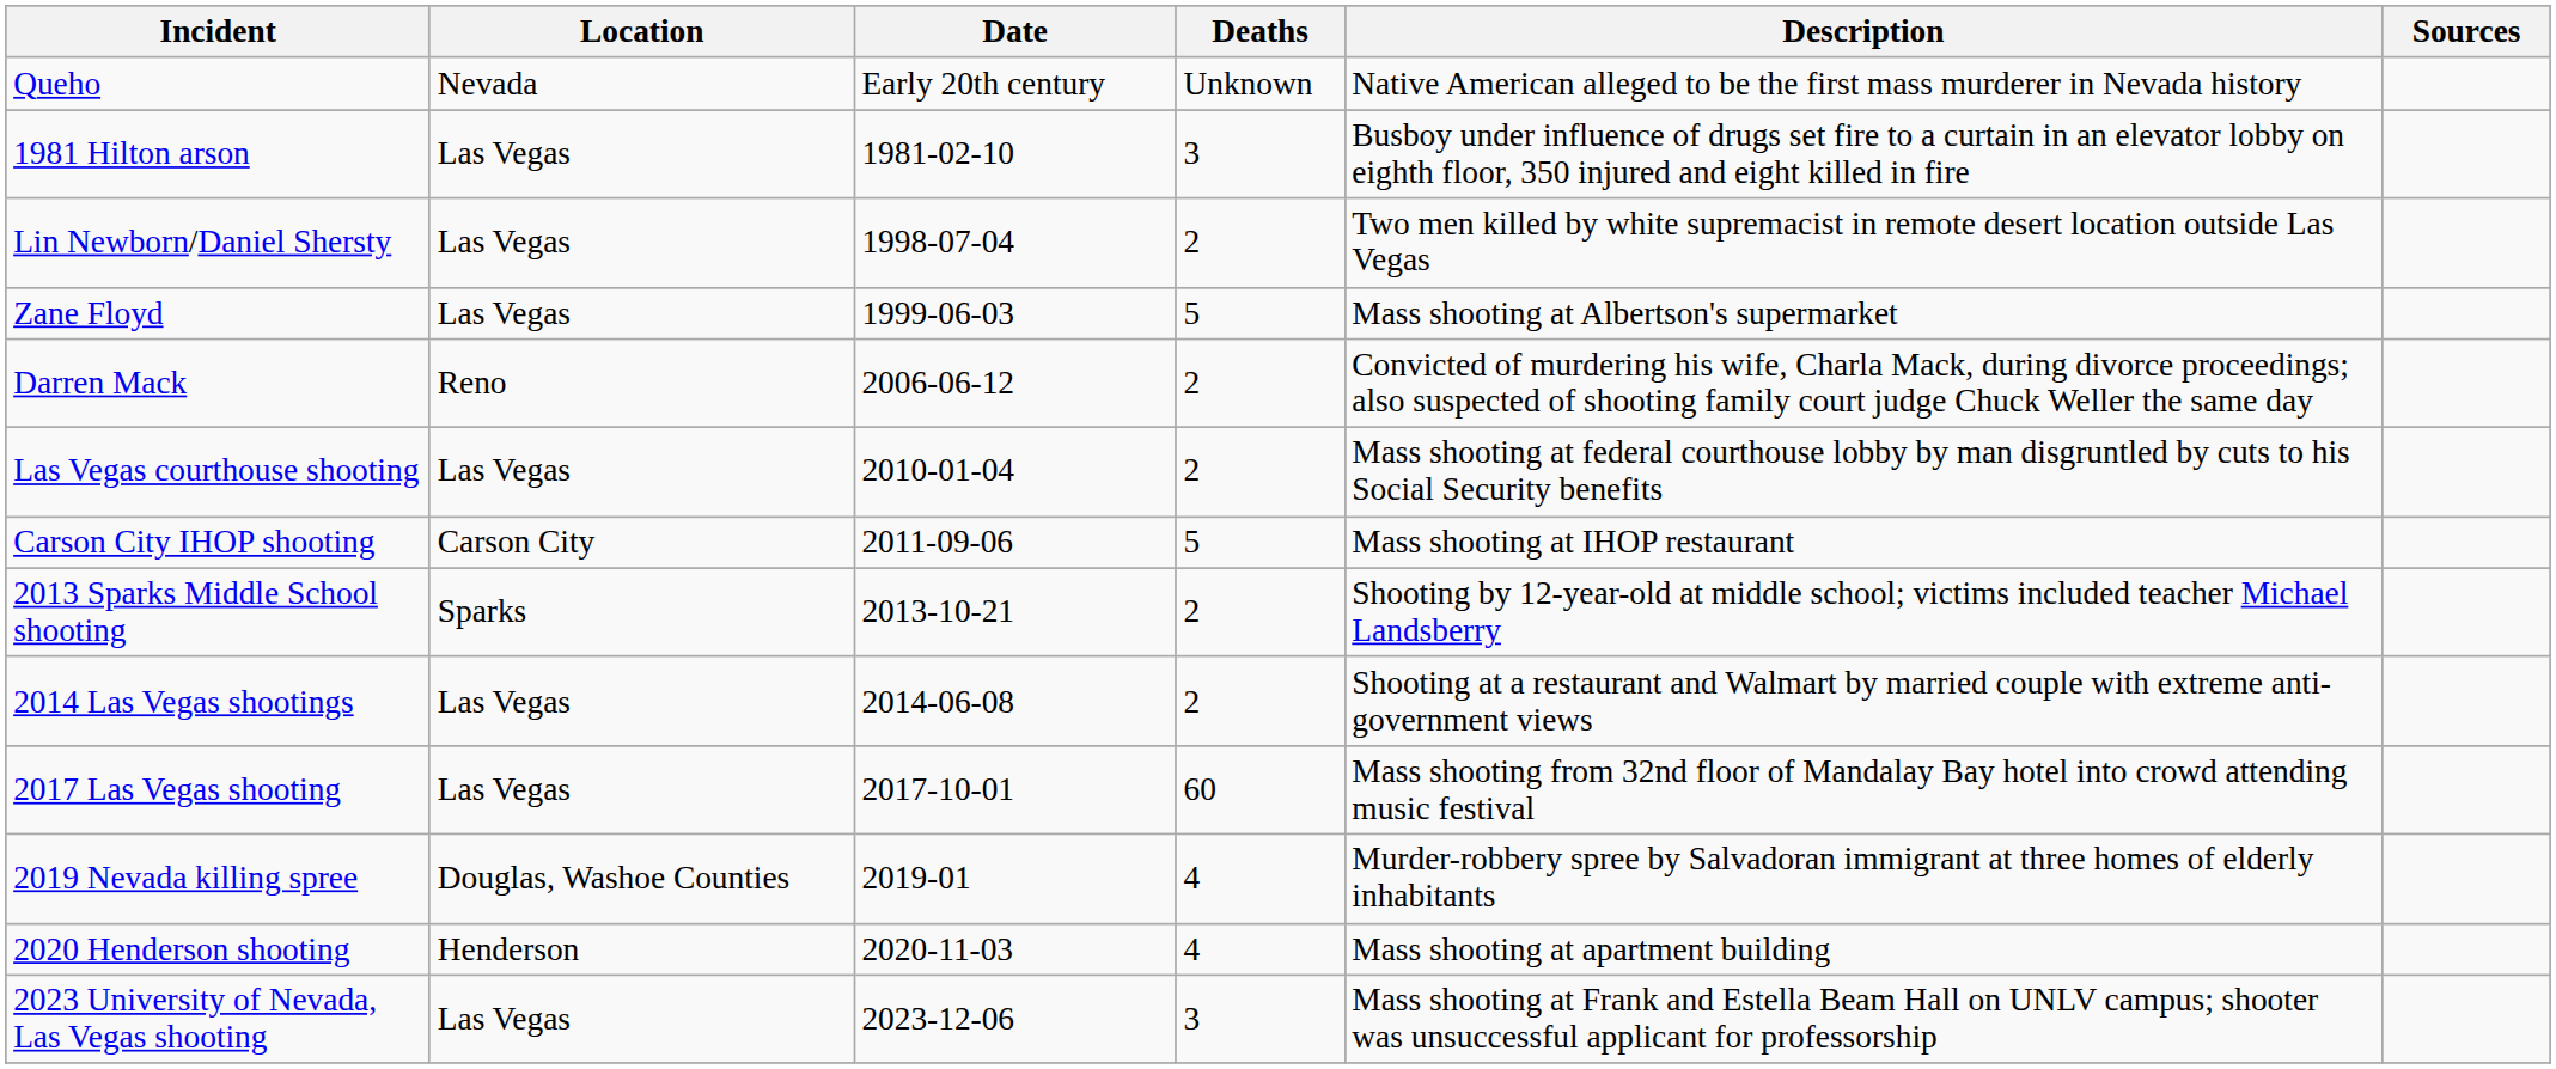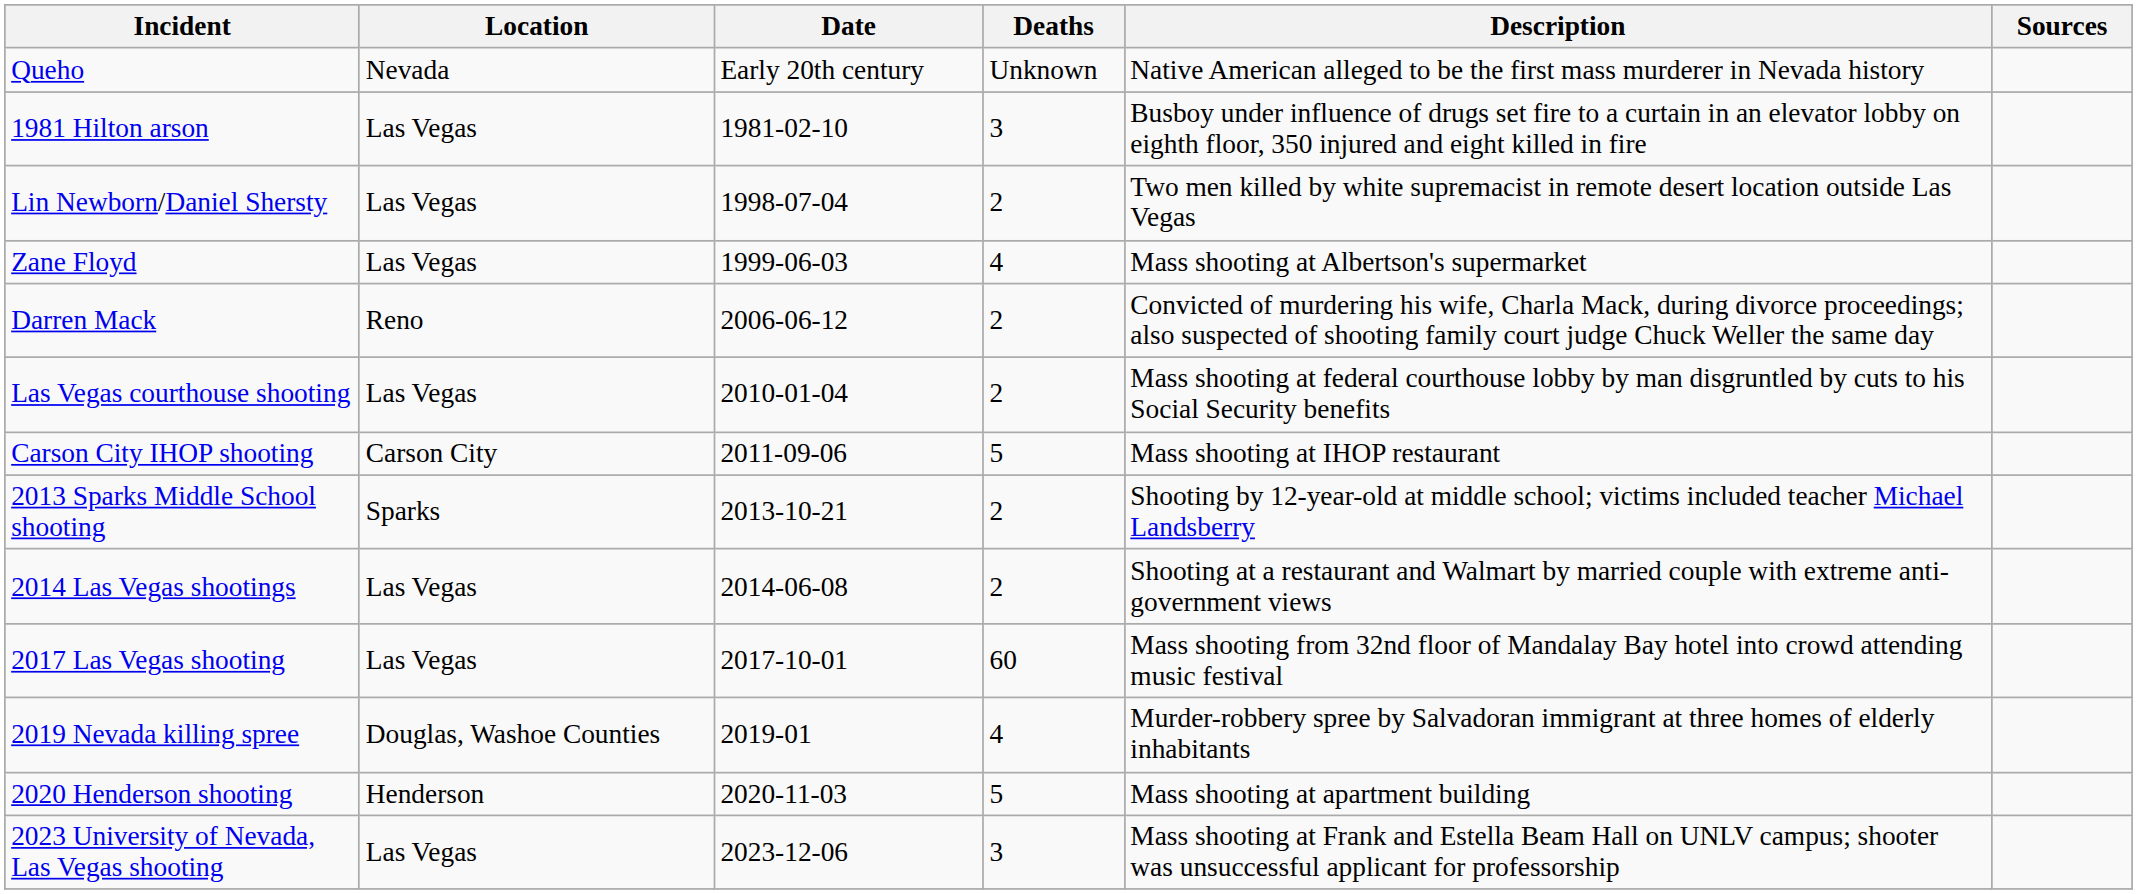 <table class="wikitable sortable">
 <tr>
 <th width="200">Incident</th>
 <th width="200">Location</th>
 <th width="150">Date</th>
 <th width="75">Deaths</th>
 <th width="500">Description</th>
 <th width="75">Sources</th>
 </tr>
 <tr>
 <td><a href='#'>Queho</a></td>
 <td>Nevada</td>
 <td>Early 20th century</td>
 <td>Unknown</td>
 <td>Native American alleged to be the first mass murderer in Nevada history</td>
 <td></td>
 </tr>
 <tr>
 <td><a href='#'>1981 Hilton arson</a></td>
 <td>Las Vegas</td>
 <td>1981-02-10</td>
 <td>3</td>
 <td>Busboy under influence of drugs set fire to a curtain in an elevator lobby on eighth floor, 350 injured and eight killed in fire</td>
 <td></td>
 </tr>
 <tr>
 <td><a href='#'>Lin Newborn</a>/<a href='#'>Daniel Shersty</a></td>
 <td>Las Vegas</td>
 <td>1998-07-04</td>
 <td>2</td>
 <td>Two men killed by white supremacist in remote desert location outside Las Vegas</td>
 <td></td>
 </tr>
 <tr>
 <td><a href='#'>Zane Floyd</a></td>
 <td>Las Vegas</td>
 <td>1999-06-03</td>
-<td>5</td>
+<td>4</td>
 <td>Mass shooting at Albertson's supermarket</td>
 <td></td>
 </tr>
 <tr>
 <td><a href='#'>Darren Mack</a></td>
 <td>Reno</td>
 <td>2006-06-12</td>
 <td>2</td>
 <td>Convicted of murdering his wife, Charla Mack, during divorce proceedings; also suspected of shooting family court judge Chuck Weller the same day</td>
 <td></td>
 </tr>
 <tr>
 <td><a href='#'>Las Vegas courthouse shooting</a></td>
 <td>Las Vegas</td>
 <td>2010-01-04</td>
 <td>2</td>
 <td>Mass shooting at federal courthouse lobby by man disgruntled by cuts to his Social Security benefits</td>
 <td></td>
 </tr>
 <tr>
 <td><a href='#'>Carson City IHOP shooting</a></td>
 <td>Carson City</td>
 <td>2011-09-06</td>
 <td>5</td>
 <td>Mass shooting at IHOP restaurant</td>
 <td></td>
 </tr>
 <tr>
 <td><a href='#'>2013 Sparks Middle School shooting</a></td>
 <td>Sparks</td>
 <td>2013-10-21</td>
 <td>2</td>
 <td>Shooting by 12-year-old at middle school; victims included teacher <a href='#'>Michael Landsberry</a></td>
 <td></td>
 </tr>
 <tr>
 <td><a href='#'>2014 Las Vegas shootings</a></td>
 <td>Las Vegas</td>
 <td>2014-06-08</td>
 <td>2</td>
 <td>Shooting at a restaurant and Walmart by married couple with extreme anti-government views</td>
 <td></td>
 </tr>
 <tr>
 <td><a href='#'>2017 Las Vegas shooting</a></td>
 <td>Las Vegas</td>
 <td>2017-10-01</td>
 <td>60</td>
 <td>Mass shooting from 32nd floor of Mandalay Bay hotel into crowd attending music festival</td>
 <td></td>
 </tr>
 <tr>
 <td><a href='#'>2019 Nevada killing spree</a></td>
 <td>Douglas, Washoe Counties</td>
 <td>2019-01</td>
 <td>4</td>
 <td>Murder-robbery spree by Salvadoran immigrant at three homes of elderly inhabitants</td>
 <td></td>
 </tr>
 <tr>
 <td><a href='#'>2020 Henderson shooting</a></td>
 <td>Henderson</td>
 <td>2020-11-03</td>
-<td>4</td>
+<td>5</td>
 <td>Mass shooting at apartment building</td>
 <td></td>
 </tr>
 <tr>
 <td><a href='#'>2023 University of Nevada, Las Vegas shooting</a></td>
 <td>Las Vegas</td>
 <td>2023-12-06</td>
 <td>3</td>
 <td>Mass shooting at Frank and Estella Beam Hall on UNLV campus; shooter was unsuccessful applicant for professorship</td>
 <td></td>
 </tr>
 </table>
